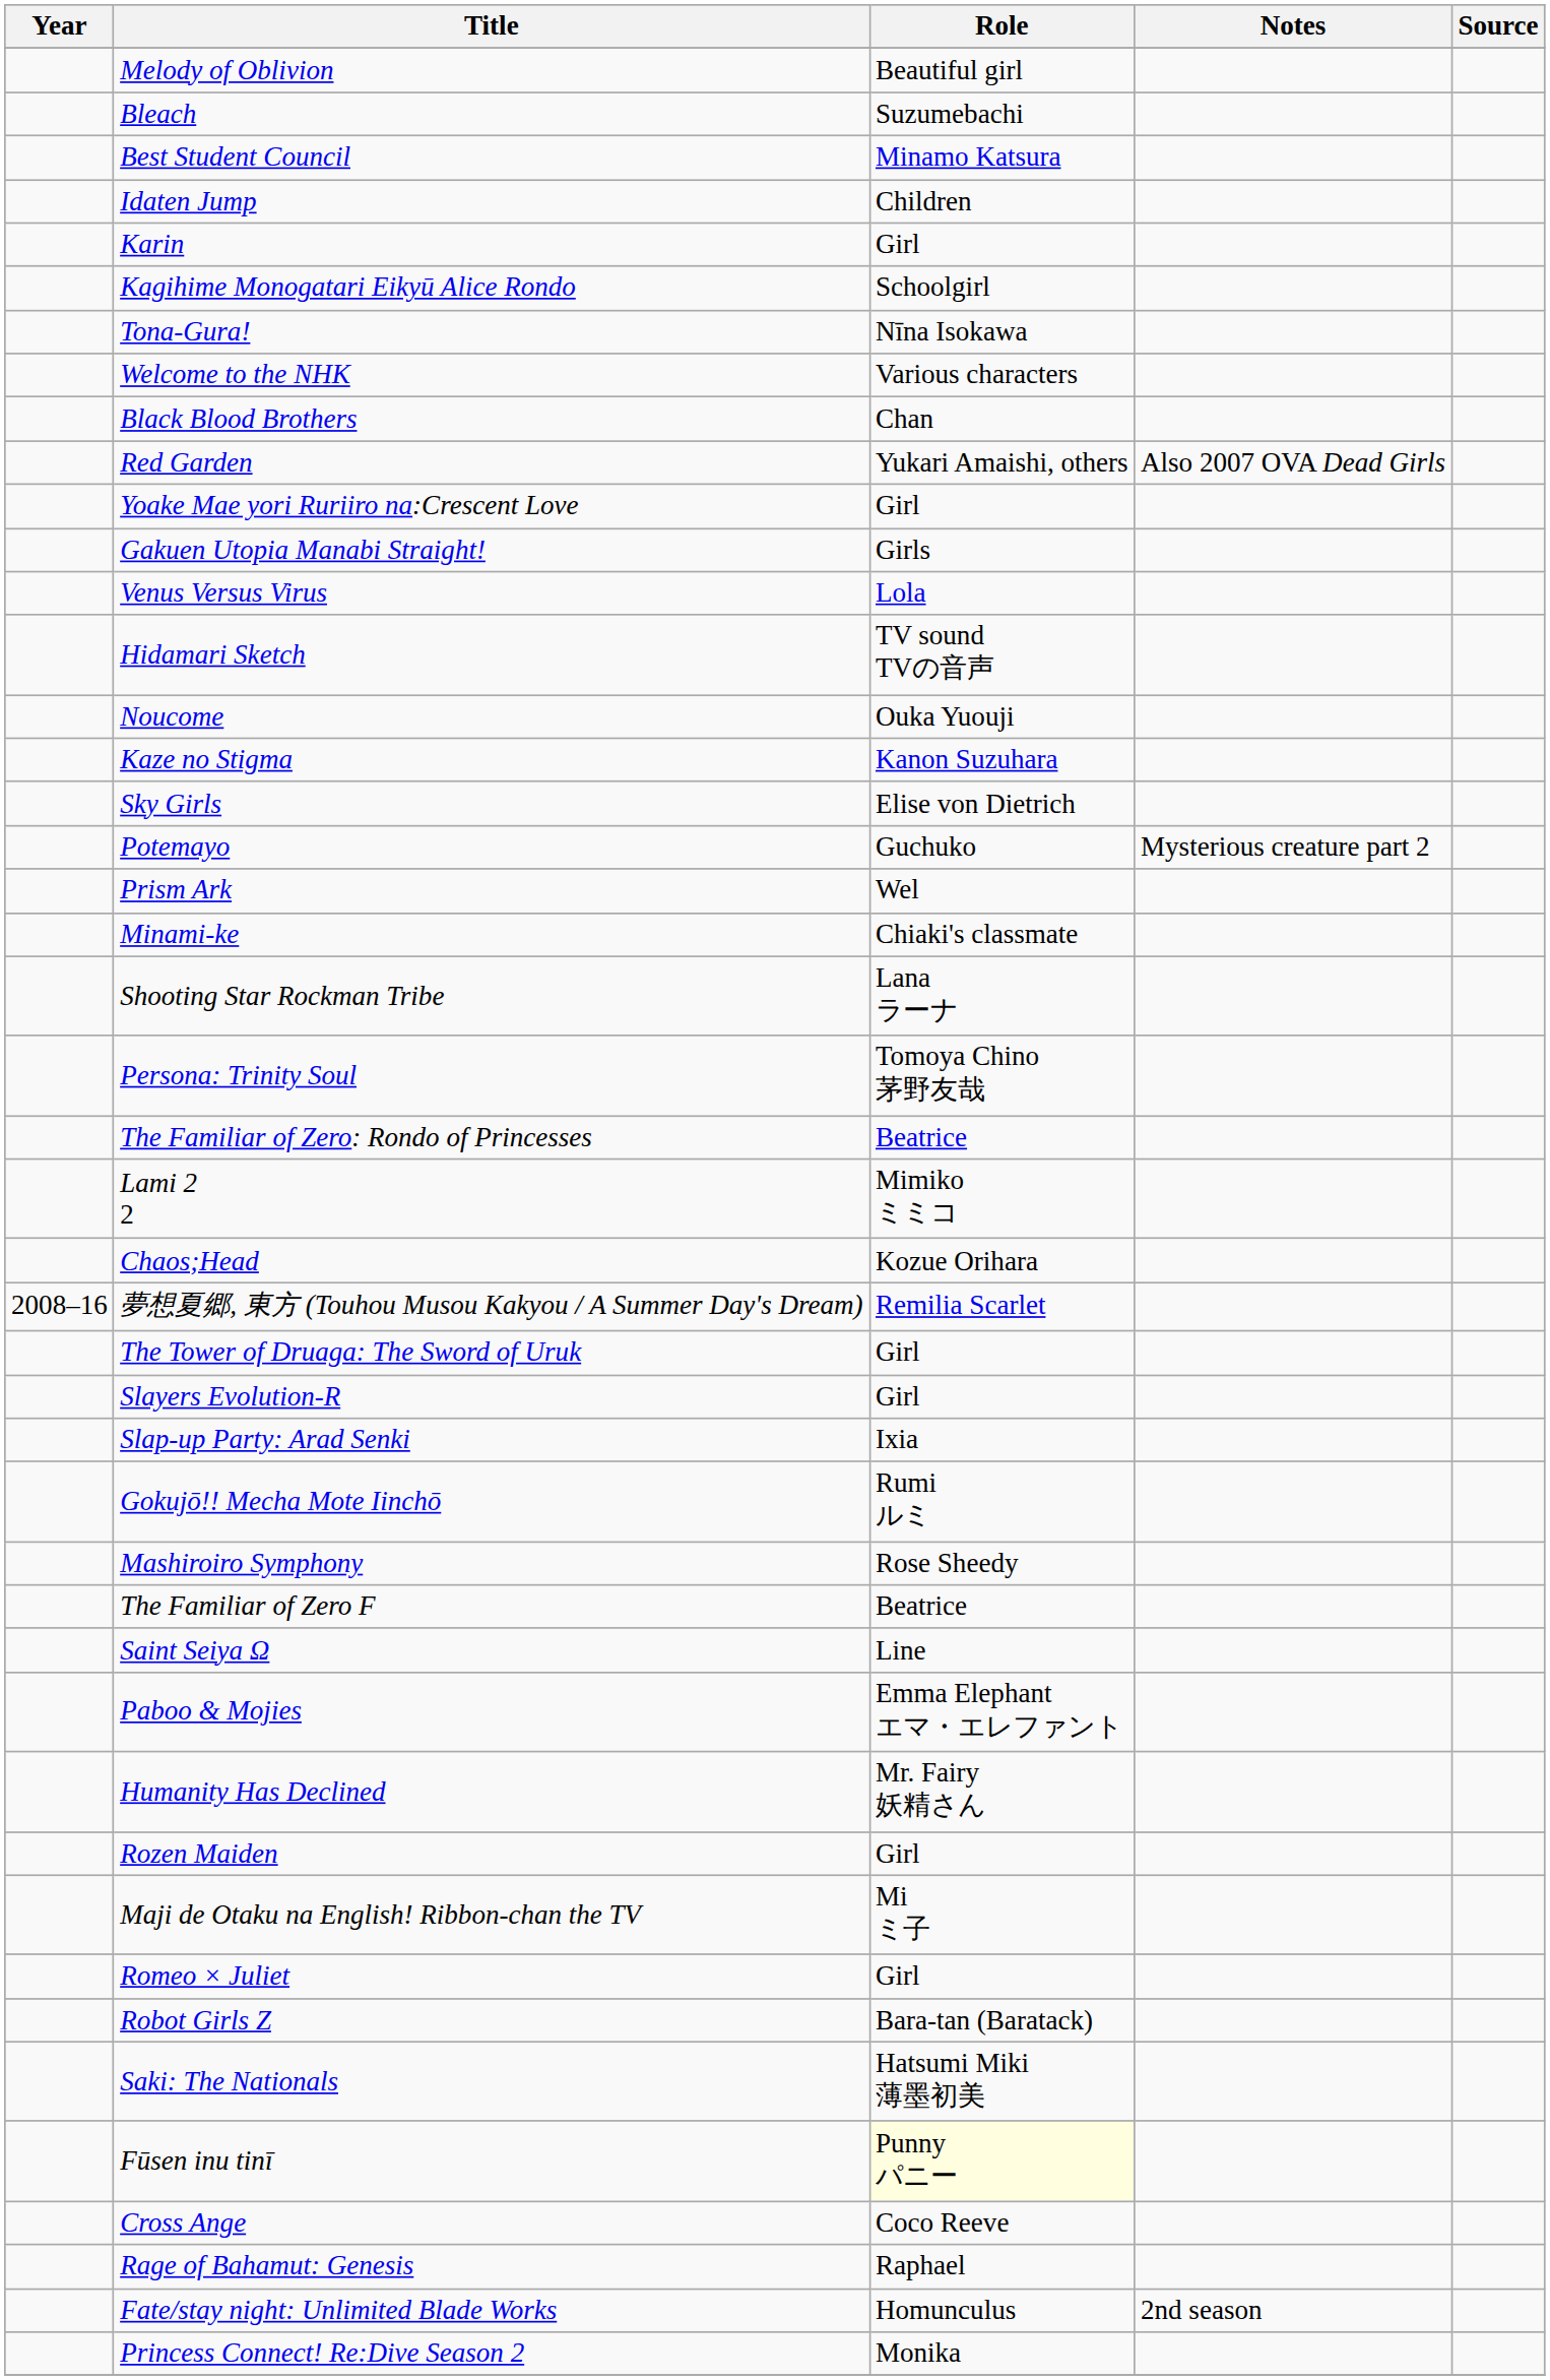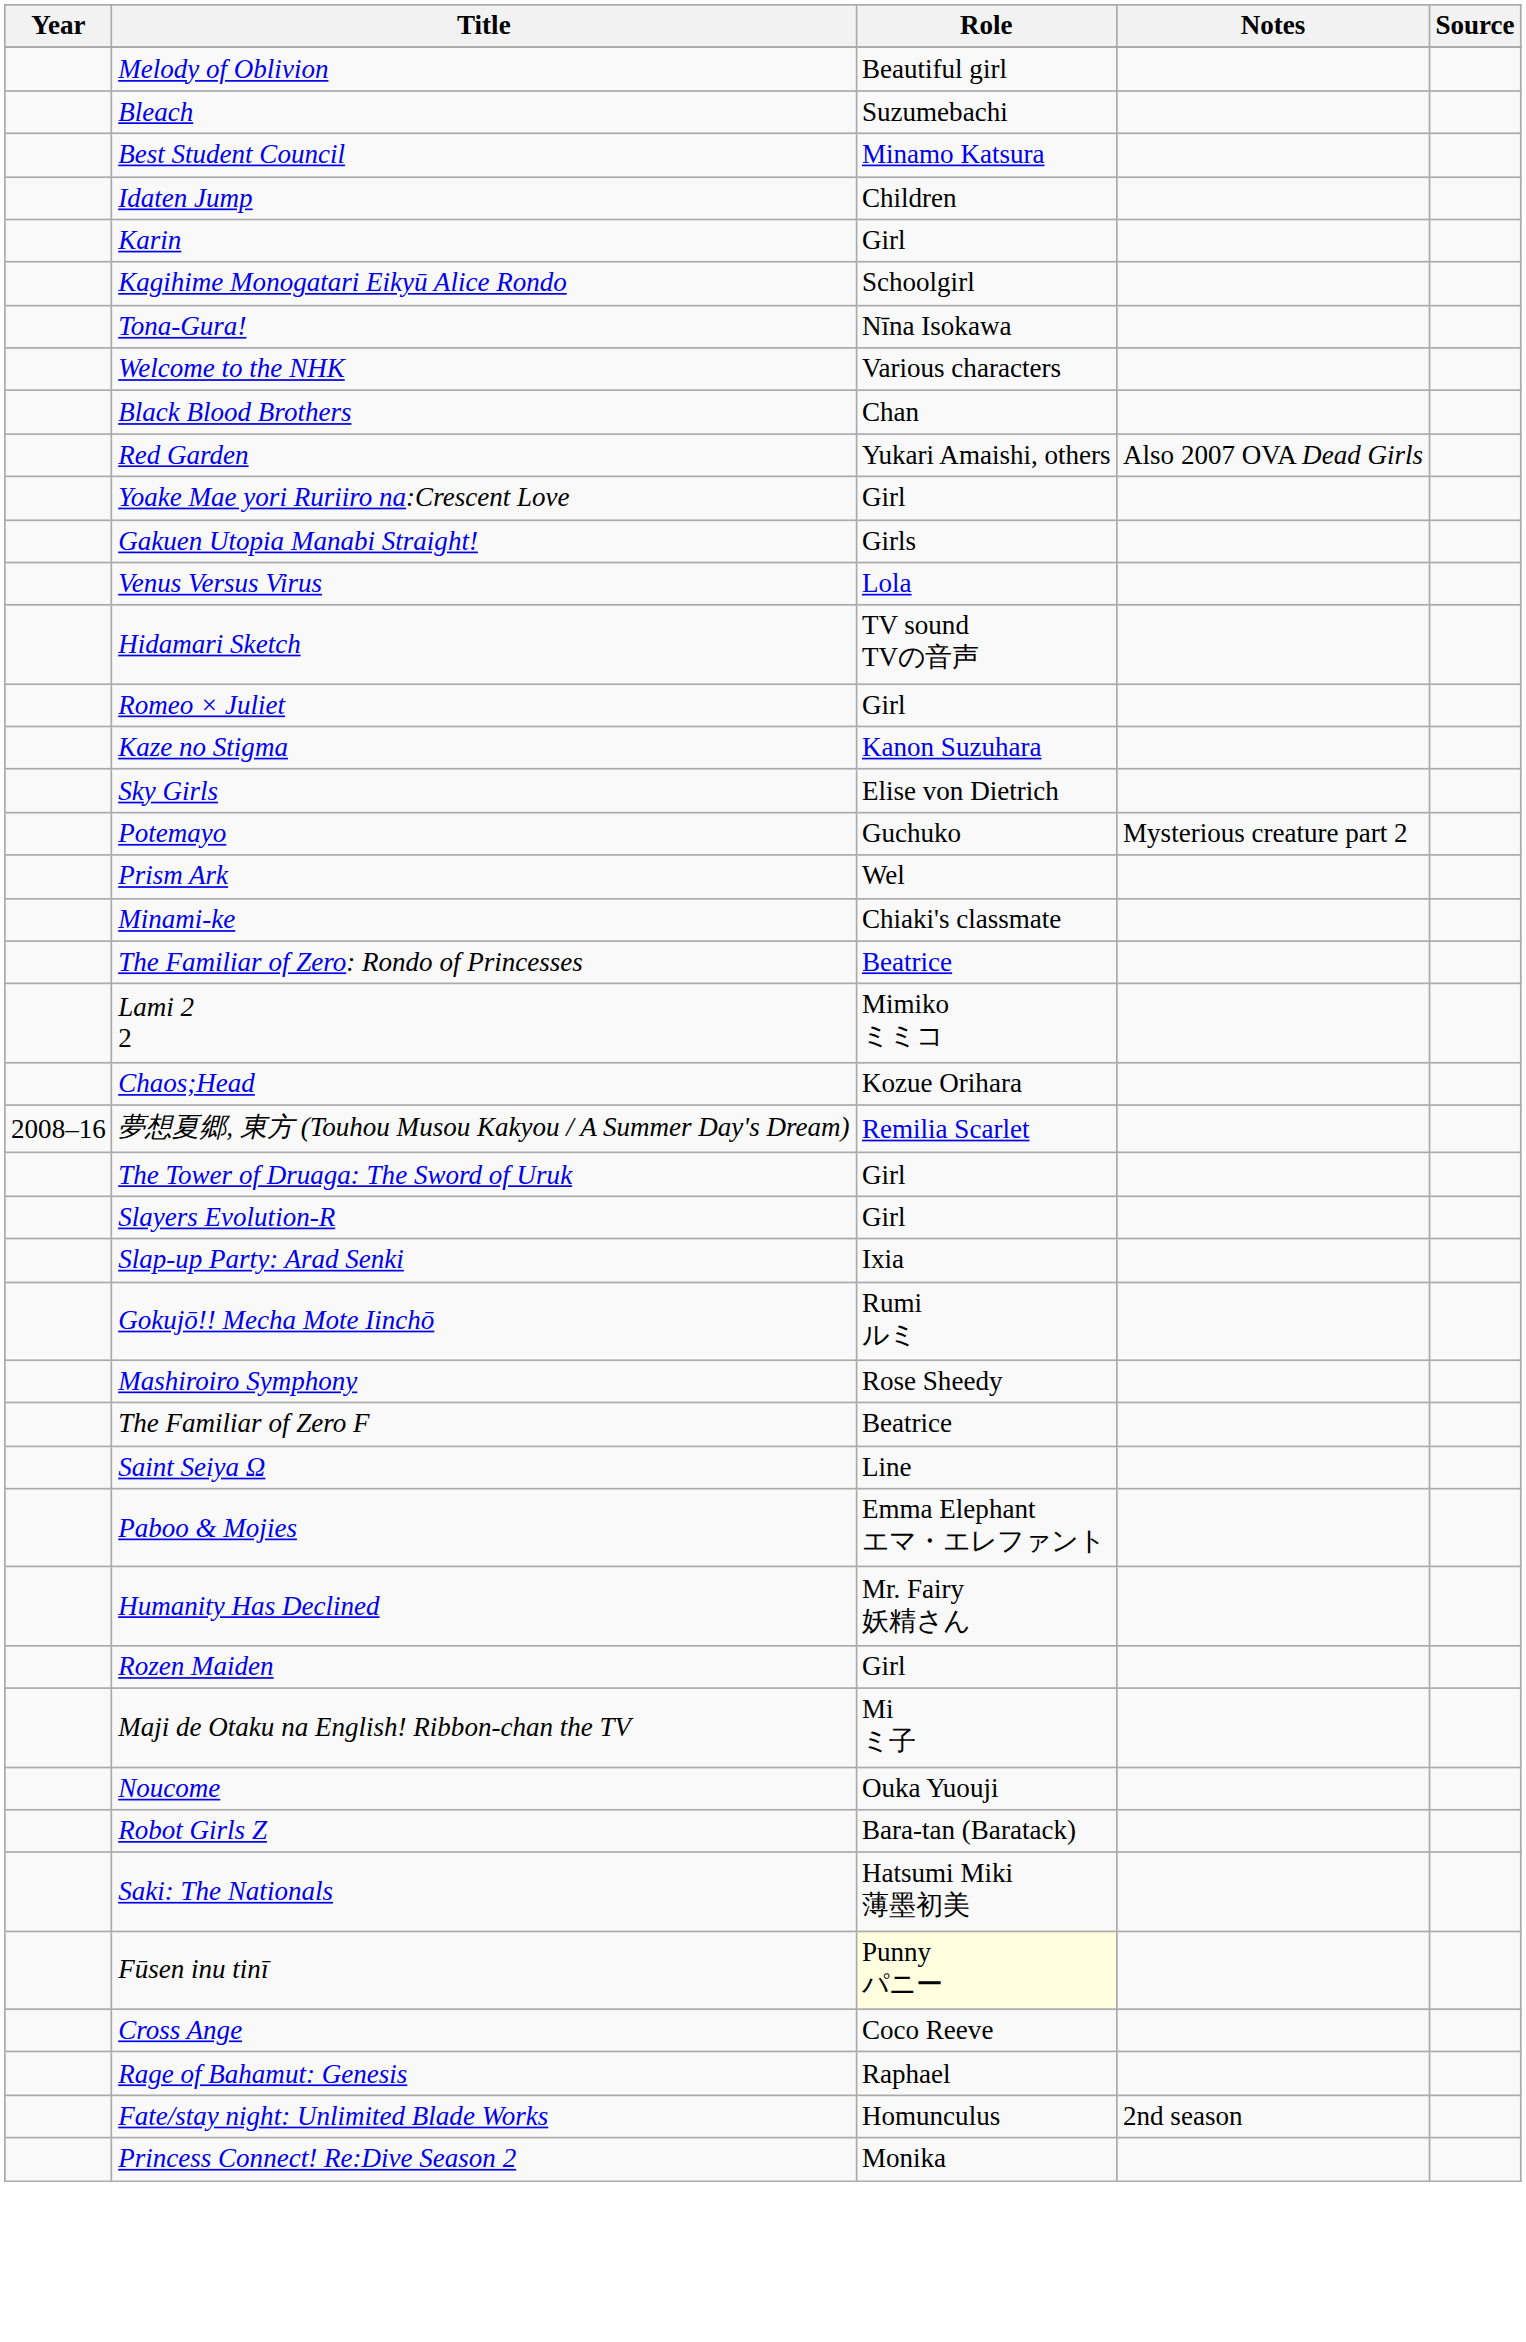 <table class="wikitable sortable plainrowheaders">
 <tr>
 <th>Year</th>
 <th>Title</th>
 <th>Role</th>
 <th class="unsortable">Notes</th>
 <th class="unsortable">Source</th>
 </tr>
 <tr>
 </tr>
 <tr>
 <td></td>
 <td><em><a href='#'>Melody of Oblivion</a></em></td>
 <td>Beautiful girl</td>
 <td></td>
 <td></td>
 </tr>
 <tr>
 <td></td>
 <td><em><a href='#'>Bleach</a></em></td>
 <td>Suzumebachi</td>
 <td></td>
 <td></td>
 </tr>
 <tr>
 <td></td>
 <td><em><a href='#'>Best Student Council</a></em></td>
 <td><a href='#'>Minamo Katsura</a></td>
 <td></td>
 <td></td>
 </tr>
 <tr>
 <td></td>
 <td><em><a href='#'>Idaten Jump</a></em></td>
 <td>Children</td>
 <td></td>
 <td></td>
 </tr>
 <tr>
 <td></td>
 <td><em><a href='#'>Karin</a></em></td>
 <td>Girl</td>
 <td></td>
 <td></td>
 </tr>
 <tr>
 <td></td>
 <td><em><a href='#'>Kagihime Monogatari Eikyū Alice Rondo</a></em></td>
 <td>Schoolgirl</td>
 <td></td>
 <td></td>
 </tr>
 <tr>
 <td></td>
 <td><em><a href='#'>Tona-Gura!</a></em></td>
 <td>Nīna Isokawa</td>
 <td></td>
 <td></td>
 </tr>
 <tr>
 <td></td>
 <td><em><a href='#'>Welcome to the NHK</a></em></td>
 <td>Various characters</td>
 <td></td>
 <td></td>
 </tr>
 <tr>
 <td></td>
 <td><em><a href='#'>Black Blood Brothers</a></em></td>
 <td>Chan</td>
 <td></td>
 <td></td>
 </tr>
 <tr>
 <td></td>
 <td><em><a href='#'>Red Garden</a></em></td>
 <td>Yukari Amaishi, others</td>
 <td>Also 2007 OVA <em>Dead Girls</em></td>
 <td></td>
 </tr>
 <tr>
 <td></td>
 <td><em><a href='#'>Yoake Mae yori Ruriiro na</a>:Crescent Love</em></td>
 <td>Girl</td>
 <td></td>
 <td></td>
 </tr>
 <tr>
 <td></td>
 <td><em><a href='#'>Gakuen Utopia Manabi Straight!</a></em></td>
 <td>Girls</td>
 <td></td>
 <td></td>
 </tr>
 <tr>
 <td></td>
 <td><em><a href='#'>Venus Versus Virus</a></em></td>
 <td><a href='#'>Lola</a></td>
 <td></td>
 <td></td>
 </tr>
 <tr>
 <td></td>
 <td><em><a href='#'>Hidamari Sketch</a></em></td>
 <td>TV sound<br>TVの音声</td>
 <td></td>
 <td></td>
 </tr>
 <tr>
 <td></td>
-<td><em><a href='#'>Noucome</a></em></td>
-<td>Ouka Yuouji</td>
+<td><em><a href='#'>Romeo × Juliet</a></em></td>
+<td>Girl</td>
 <td></td>
 <td></td>
 </tr>
 <tr>
 <td></td>
 <td><em><a href='#'>Kaze no Stigma</a></em></td>
 <td><a href='#'>Kanon Suzuhara</a></td>
 <td></td>
 <td></td>
 </tr>
 <tr>
 <td></td>
 <td><em><a href='#'>Sky Girls</a></em></td>
 <td>Elise von Dietrich</td>
 <td></td>
 <td></td>
 </tr>
 <tr>
 <td></td>
 <td><em><a href='#'>Potemayo</a></em></td>
 <td>Guchuko</td>
 <td>Mysterious creature part 2</td>
 <td></td>
 </tr>
 <tr>
 <td></td>
 <td><em><a href='#'>Prism Ark</a></em></td>
 <td>Wel</td>
 <td></td>
 <td></td>
 </tr>
 <tr>
 <td></td>
 <td><em><a href='#'>Minami-ke</a></em></td>
 <td>Chiaki's classmate</td>
-<td></td>
-<td></td>
-</tr>
-<tr>
-<td></td>
-<td><em>Shooting Star Rockman Tribe</em><br></td>
-<td>Lana<br>ラーナ</td>
-<td></td>
-<td></td>
-</tr>
-<tr>
-<td></td>
-<td><em><a href='#'>Persona: Trinity Soul</a></em></td>
-<td>Tomoya Chino<br>茅野友哉</td>
 <td></td>
 <td></td>
 </tr>
 <tr>
 <td></td>
 <td><em><a href='#'>The Familiar of Zero</a>: Rondo of Princesses</em></td>
 <td><a href='#'>Beatrice</a></td>
 <td></td>
 <td></td>
 </tr>
 <tr>
 <td></td>
 <td><em>Lami 2</em><br>2</td>
 <td>Mimiko<br>ミミコ</td>
 <td></td>
 <td></td>
 </tr>
 <tr>
 <td></td>
 <td><em><a href='#'>Chaos;Head</a></em></td>
 <td>Kozue Orihara</td>
 <td></td>
 <td></td>
 </tr>
 <tr>
 <td>2008–16</td>
 <td><em>夢想夏郷, 東方 (Touhou Musou Kakyou / A Summer Day's Dream)</em></td>
 <td><a href='#'>Remilia Scarlet</a></td>
 <td></td>
 <td></td>
 </tr>
 <tr>
 <td></td>
 <td><em><a href='#'>The Tower of Druaga: The Sword of Uruk</a></em></td>
 <td>Girl</td>
 <td></td>
 <td></td>
 </tr>
 <tr>
 <td></td>
 <td><em><a href='#'>Slayers Evolution-R</a></em></td>
 <td>Girl</td>
 <td></td>
 <td></td>
 </tr>
 <tr>
 <td></td>
 <td><em><a href='#'>Slap-up Party: Arad Senki</a></em></td>
 <td>Ixia </td>
 <td></td>
 <td></td>
 </tr>
 <tr>
 <td></td>
 <td><em><a href='#'>Gokujō!! Mecha Mote Iinchō</a></em></td>
 <td>Rumi<br>ルミ</td>
 <td></td>
 <td></td>
 </tr>
 <tr>
 <td></td>
 <td><em><a href='#'>Mashiroiro Symphony</a></em></td>
 <td>Rose Sheedy</td>
 <td></td>
 <td></td>
 </tr>
 <tr>
 <td></td>
 <td><em>The Familiar of Zero F</em></td>
 <td>Beatrice</td>
 <td></td>
 <td></td>
 </tr>
 <tr>
 <td></td>
 <td><em><a href='#'>Saint Seiya Ω</a></em></td>
 <td>Line</td>
 <td></td>
 <td></td>
 </tr>
 <tr>
 <td></td>
 <td><em><a href='#'>Paboo & Mojies</a></em></td>
 <td>Emma Elephant<br>エマ・エレファント</td>
 <td></td>
 <td></td>
 </tr>
 <tr>
 <td></td>
 <td><em><a href='#'>Humanity Has Declined</a></em></td>
 <td>Mr. Fairy<br>妖精さん</td>
 <td></td>
 <td></td>
 </tr>
 <tr>
 <td></td>
 <td><em><a href='#'>Rozen Maiden</a></em></td>
 <td>Girl</td>
 <td></td>
 <td></td>
 </tr>
 <tr>
 <td></td>
 <td><em>Maji de Otaku na English! Ribbon-chan the TV</em><br></td>
 <td>Mi<br>ミ子</td>
 <td></td>
 <td></td>
 </tr>
 <tr>
 <td></td>
-<td><em><a href='#'>Romeo × Juliet</a></em></td>
-<td>Girl</td>
+<td><em><a href='#'>Noucome</a></em></td>
+<td>Ouka Yuouji</td>
 <td></td>
 <td></td>
 </tr>
 <tr>
 <td></td>
 <td><em><a href='#'>Robot Girls Z</a></em></td>
 <td>Bara-tan (Baratack)</td>
 <td></td>
 <td></td>
 </tr>
 <tr>
 <td></td>
 <td><em><a href='#'>Saki: The Nationals</a></em></td>
 <td>Hatsumi Miki<br>薄墨初美</td>
 <td></td>
 <td></td>
 </tr>
 <tr>
 <td></td>
 <td><em>Fūsen inu tinī</em><br></td>
 <td style="background: lightyellow;">Punny<br>パニー</td>
 <td></td>
 <td></td>
 </tr>
 <tr>
 <td></td>
 <td><em><a href='#'>Cross Ange</a></em></td>
 <td>Coco Reeve</td>
 <td></td>
 <td></td>
 </tr>
 <tr>
 <td></td>
 <td><em><a href='#'>Rage of Bahamut: Genesis</a></em></td>
 <td>Raphael</td>
 <td></td>
 <td></td>
 </tr>
 <tr>
 <td></td>
 <td><em><a href='#'>Fate/stay night: Unlimited Blade Works</a></em></td>
 <td>Homunculus</td>
 <td>2nd season</td>
 <td></td>
 </tr>
 <tr>
 <td></td>
 <td><em><a href='#'>Princess Connect! Re:Dive Season 2</a></em></td>
 <td>Monika</td>
 <td></td>
 <td></td>
 </tr>
 <tr>
 </tr>
 </table>
